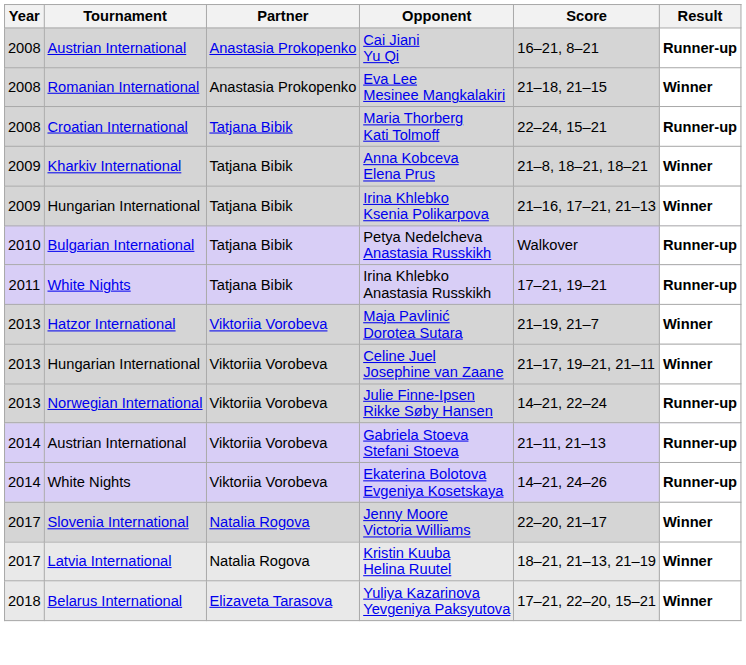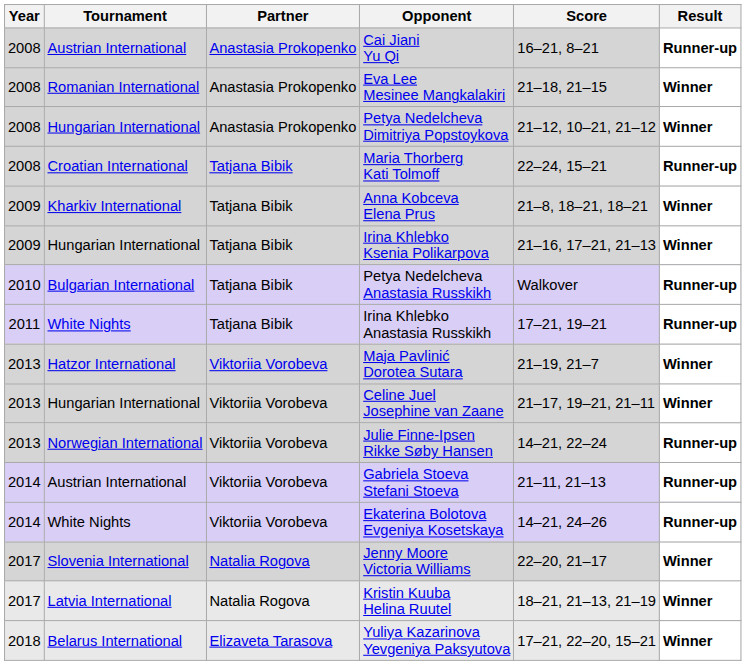 <table class="sortable wikitable" style="font-size: 90%;">
 <tr>
 <th>Year</th>
 <th>Tournament</th>
 <th>Partner</th>
 <th>Opponent</th>
 <th>Score</th>
 <th>Result</th>
 </tr>
 <tr style="background:#D5D5D5">
 <td align="center">2008</td>
 <td align="left"><a href='#'>Austrian International</a></td>
 <td align="left"> <a href='#'>Anastasia Prokopenko</a></td>
 <td align="left"> <a href='#'>Cai Jiani</a><br> <a href='#'>Yu Qi</a></td>
 <td align="left">16–21, 8–21</td>
 <td style="text-align:left; background:white"> <strong>Runner-up</strong></td>
 </tr>
 <tr style="background:#D5D5D5">
 <td align="center">2008</td>
 <td align="left"><a href='#'>Romanian International</a></td>
 <td align="left"> Anastasia Prokopenko</td>
 <td align="left"> <a href='#'>Eva Lee</a><br> <a href='#'>Mesinee Mangkalakiri</a></td>
 <td align="left">21–18, 21–15</td>
+<td style="text-align:left; background:white"> <strong>Winner</strong></td>
+</tr>
+<tr style="background:#D5D5D5">
+<td align="center">2008</td>
+<td align="left"><a href='#'>Hungarian International</a></td>
+<td align="left"> Anastasia Prokopenko</td>
+<td align="left"> <a href='#'>Petya Nedelcheva</a><br> <a href='#'>Dimitriya Popstoykova</a></td>
+<td align="left">21–12, 10–21, 21–12</td>
 <td style="text-align:left; background:white"> <strong>Winner</strong></td>
 </tr>
 <tr style="background:#D5D5D5">
 <td align="center">2008</td>
 <td align="left"><a href='#'>Croatian International</a></td>
 <td align="left"> <a href='#'>Tatjana Bibik</a></td>
 <td align="left"> <a href='#'>Maria Thorberg</a><br> <a href='#'>Kati Tolmoff</a></td>
 <td align="left">22–24, 15–21</td>
 <td style="text-align:left; background:white"> <strong>Runner-up</strong></td>
 </tr>
 <tr style="background:#D5D5D5">
 <td align="center">2009</td>
 <td align="left"><a href='#'>Kharkiv International</a></td>
 <td align="left"> Tatjana Bibik</td>
 <td align="left"> <a href='#'>Anna Kobceva</a><br> <a href='#'>Elena Prus</a></td>
 <td align="left">21–8, 18–21, 18–21</td>
 <td style="text-align:left; background:white"> <strong>Winner</strong></td>
 </tr>
 <tr style="background:#D5D5D5">
 <td align="center">2009</td>
 <td align="left">Hungarian International</td>
 <td align="left"> Tatjana Bibik</td>
 <td align="left"> <a href='#'>Irina Khlebko</a><br> <a href='#'>Ksenia Polikarpova</a></td>
 <td align="left">21–16, 17–21, 21–13</td>
 <td style="text-align:left; background:white"> <strong>Winner</strong></td>
 </tr>
 <tr style="background:#D8CEF6">
 <td align="center">2010</td>
 <td align="left"><a href='#'>Bulgarian International</a></td>
 <td align="left"> Tatjana Bibik</td>
 <td align="left"> Petya Nedelcheva<br> <a href='#'>Anastasia Russkikh</a></td>
 <td align="left">Walkover</td>
 <td style="text-align:left; background:white"> <strong>Runner-up</strong></td>
 </tr>
 <tr style="background:#D8CEF6">
 <td align="center">2011</td>
 <td align="left"><a href='#'>White Nights</a></td>
 <td align="left"> Tatjana Bibik</td>
 <td align="left"> Irina Khlebko<br> Anastasia Russkikh</td>
 <td align="left">17–21, 19–21</td>
 <td style="text-align:left; background:white"> <strong>Runner-up</strong></td>
 </tr>
 <tr style="background:#D5D5D5">
 <td align="center">2013</td>
 <td align="left"><a href='#'>Hatzor International</a></td>
 <td align="left"> <a href='#'>Viktoriia Vorobeva</a></td>
 <td align="left"> <a href='#'>Maja Pavlinić</a><br> <a href='#'>Dorotea Sutara</a></td>
 <td align="left">21–19, 21–7</td>
 <td style="text-align:left; background:white"> <strong>Winner</strong></td>
 </tr>
 <tr style="background:#D5D5D5">
 <td align="center">2013</td>
 <td align="left">Hungarian International</td>
 <td align="left"> Viktoriia Vorobeva</td>
 <td align="left"> <a href='#'>Celine Juel</a><br> <a href='#'>Josephine van Zaane</a></td>
 <td align="left">21–17, 19–21, 21–11</td>
 <td style="text-align:left; background:white"> <strong>Winner</strong></td>
 </tr>
 <tr style="background:#D5D5D5">
 <td align="center">2013</td>
 <td align="left"><a href='#'>Norwegian International</a></td>
 <td align="left"> Viktoriia Vorobeva</td>
 <td align="left"> <a href='#'>Julie Finne-Ipsen</a><br> <a href='#'>Rikke Søby Hansen</a></td>
 <td align="left">14–21, 22–24</td>
 <td style="text-align:left; background:white"> <strong>Runner-up</strong></td>
 </tr>
 <tr style="background:#D8CEF6">
 <td align="center">2014</td>
 <td align="left">Austrian International</td>
 <td align="left"> Viktoriia Vorobeva</td>
 <td align="left"> <a href='#'>Gabriela Stoeva</a><br> <a href='#'>Stefani Stoeva</a></td>
 <td align="left">21–11, 21–13</td>
 <td style="text-align:left; background:white"> <strong>Runner-up</strong></td>
 </tr>
 <tr style="background:#D8CEF6">
 <td align="center">2014</td>
 <td align="left">White Nights</td>
 <td align="left"> Viktoriia Vorobeva</td>
 <td align="left"> <a href='#'>Ekaterina Bolotova</a><br> <a href='#'>Evgeniya Kosetskaya</a></td>
 <td align="left">14–21, 24–26</td>
 <td style="text-align:left; background:white"> <strong>Runner-up</strong></td>
 </tr>
 <tr style="background:#D5D5D5">
 <td align="center">2017</td>
 <td align="left"><a href='#'>Slovenia International</a></td>
 <td align="left"> <a href='#'>Natalia Rogova</a></td>
 <td align="left"> <a href='#'>Jenny Moore</a><br> <a href='#'>Victoria Williams</a></td>
 <td align="left">22–20, 21–17</td>
 <td style="text-align:left; background:white"> <strong>Winner</strong></td>
 </tr>
 <tr style="background:#E9E9E9">
 <td align="center">2017</td>
 <td align="left"><a href='#'>Latvia International</a></td>
 <td align="left"> Natalia Rogova</td>
 <td align="left"> <a href='#'>Kristin Kuuba</a><br> <a href='#'>Helina Ruutel</a></td>
 <td align="left">18–21, 21–13, 21–19</td>
 <td style="text-align:left; background:white"> <strong>Winner</strong></td>
 </tr>
 <tr style="background:#E9E9E9">
 <td align="center">2018</td>
 <td align="left"><a href='#'>Belarus International</a></td>
 <td align="left"> <a href='#'>Elizaveta Tarasova</a></td>
 <td align="left"> <a href='#'>Yuliya Kazarinova</a><br> <a href='#'>Yevgeniya Paksyutova</a></td>
 <td align="left">17–21, 22–20, 15–21</td>
 <td style="text-align:left; background:white"> <strong>Winner</strong></td>
 </tr>
 </table>
